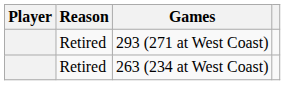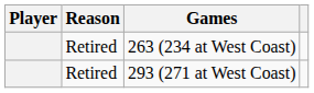 <table class="wikitable plainrowheaders sortable">
 <tr>
 <th scope="col">Player</th>
 <th scope="col">Reason</th>
 <th scope="col">Games</th>
 <th scope="col" class="unsortable"></th>
 </tr>
 <tr>
 <th scope="row"></th>
 <td>Retired</td>
-<td>293 (271 at West Coast)</td>
+<td>263 (234 at West Coast)</td>
 <td></td>
 </tr>
 <tr>
 <th scope="row"></th>
 <td>Retired</td>
-<td>263 (234 at West Coast)</td>
+<td>293 (271 at West Coast)</td>
 <td></td>
 </tr>
 </table>
